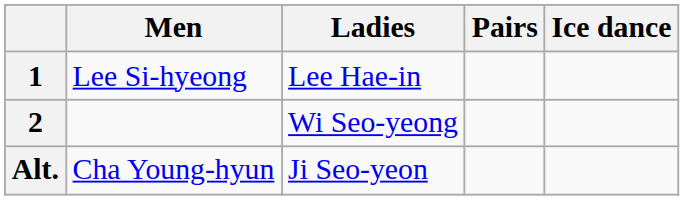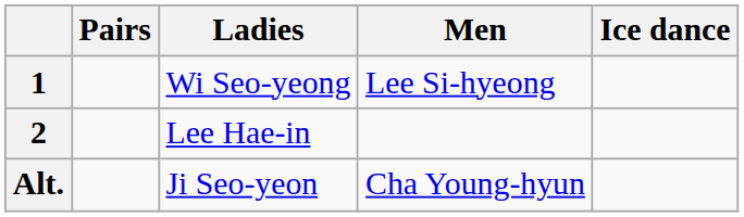 <table class="wikitable">
 <tr>
 <th></th>
+<th>Pairs</th>
+<th>Ladies</th>
 <th>Men</th>
-<th>Ladies</th>
-<th>Pairs</th>
 <th>Ice dance</th>
 </tr>
 <tr>
 <th>1</th>
+<td></td>
+<td><a href='#'>Wi Seo-yeong</a></td>
 <td><a href='#'>Lee Si-hyeong</a></td>
+<td></td>
+</tr>
+<tr>
+<th>2</th>
+<td></td>
 <td><a href='#'>Lee Hae-in</a></td>
 <td></td>
 <td></td>
 </tr>
 <tr>
-<th>2</th>
+<th>Alt.</th>
 <td></td>
-<td><a href='#'>Wi Seo-yeong</a></td>
-<td></td>
-<td></td>
-</tr>
-<tr>
-<th>Alt.</th>
+<td><a href='#'>Ji Seo-yeon</a></td>
 <td><a href='#'>Cha Young-hyun</a></td>
-<td><a href='#'>Ji Seo-yeon</a></td>
-<td></td>
 <td></td>
 </tr>
 </table>
